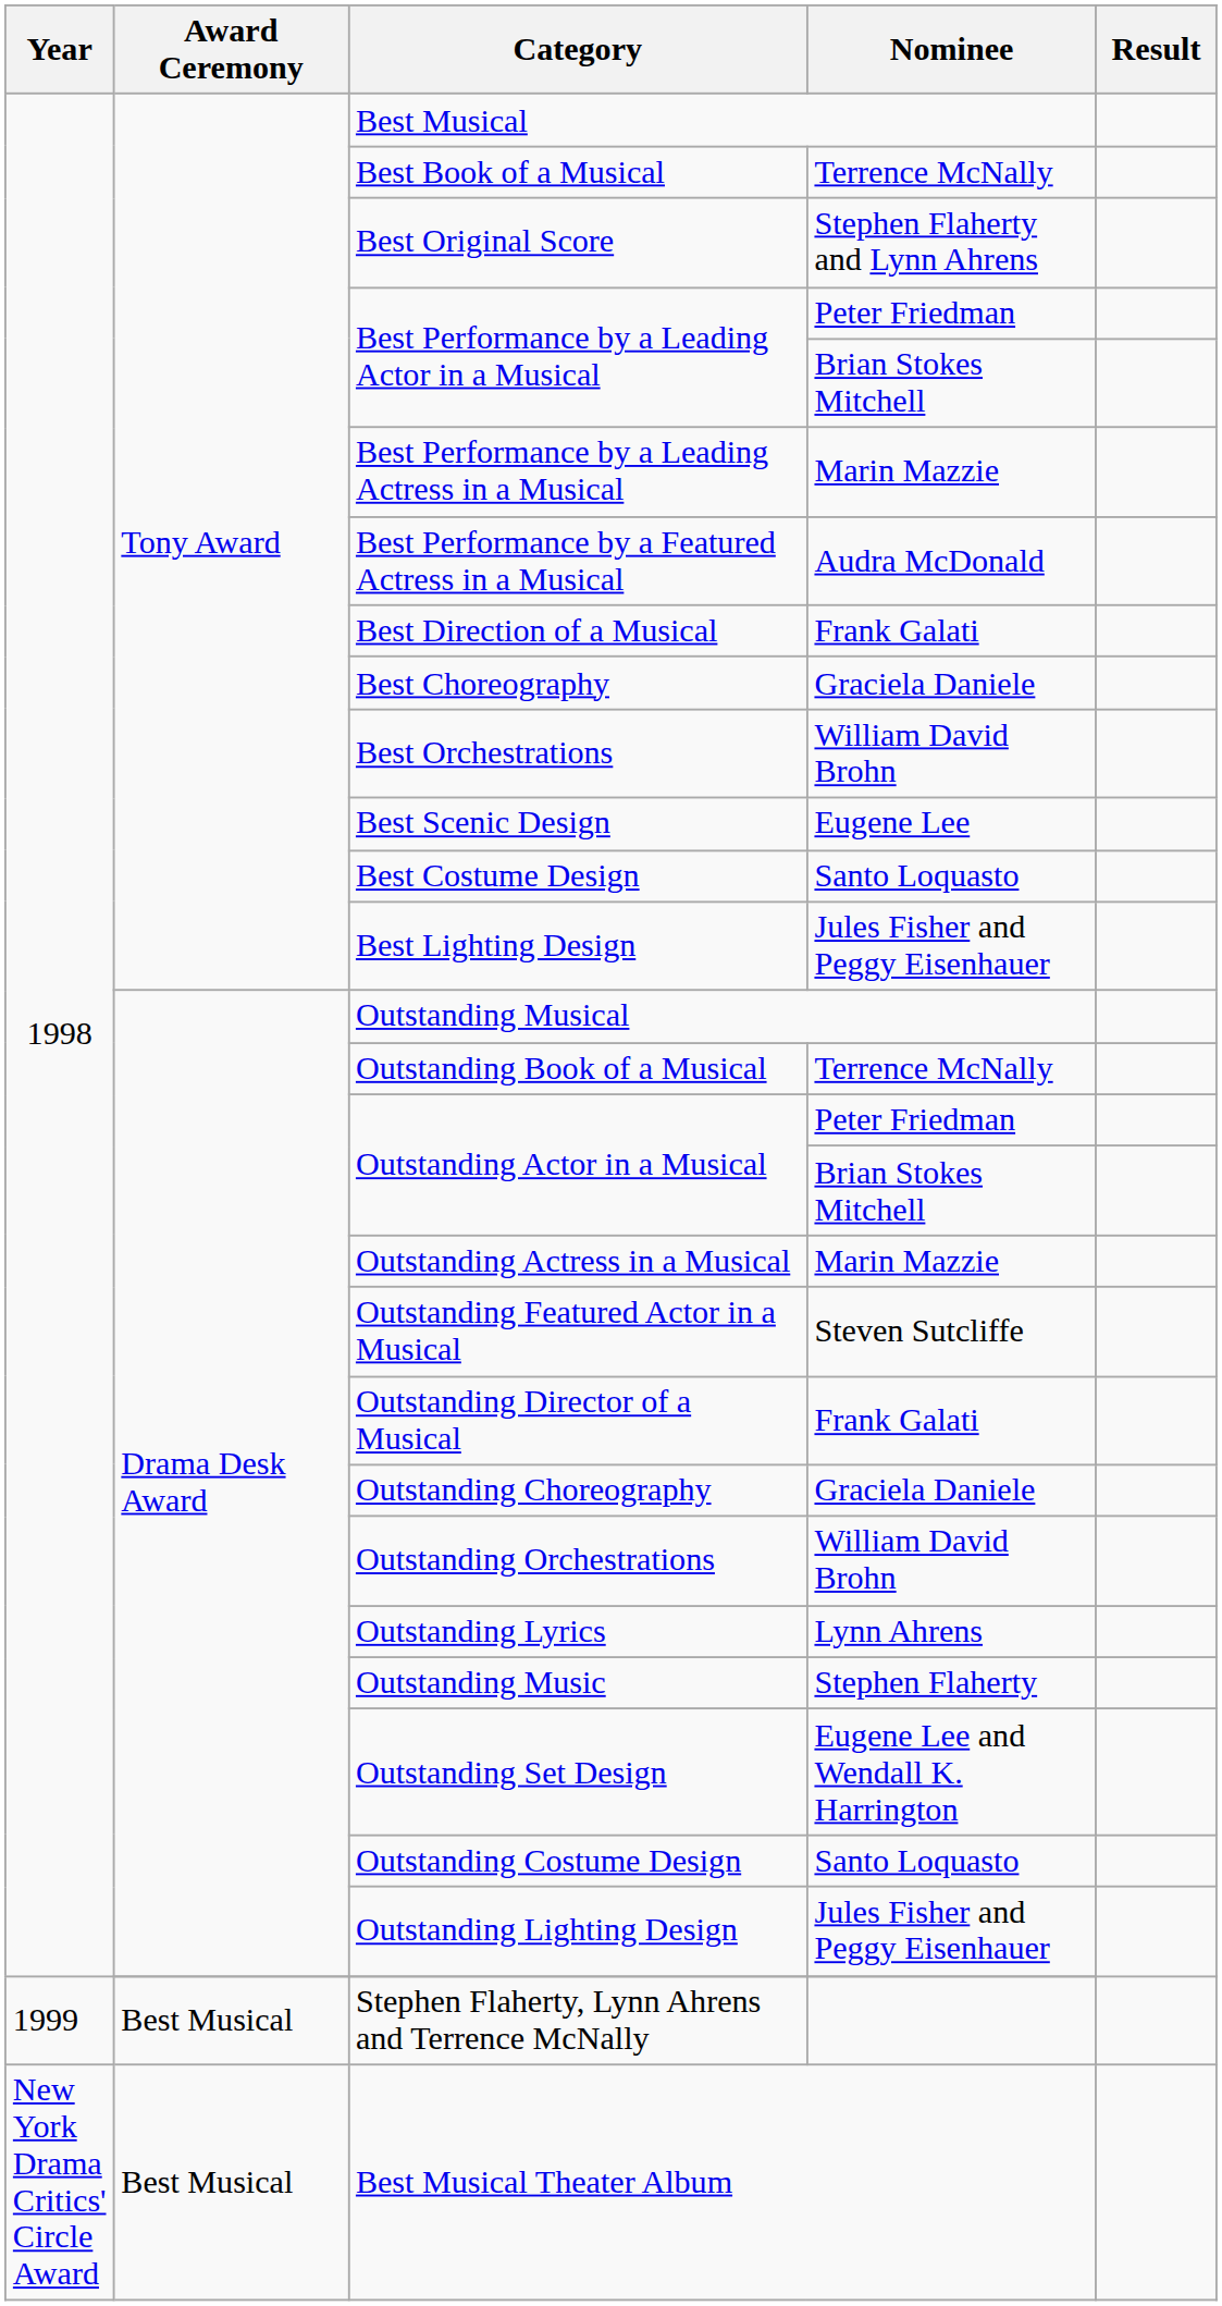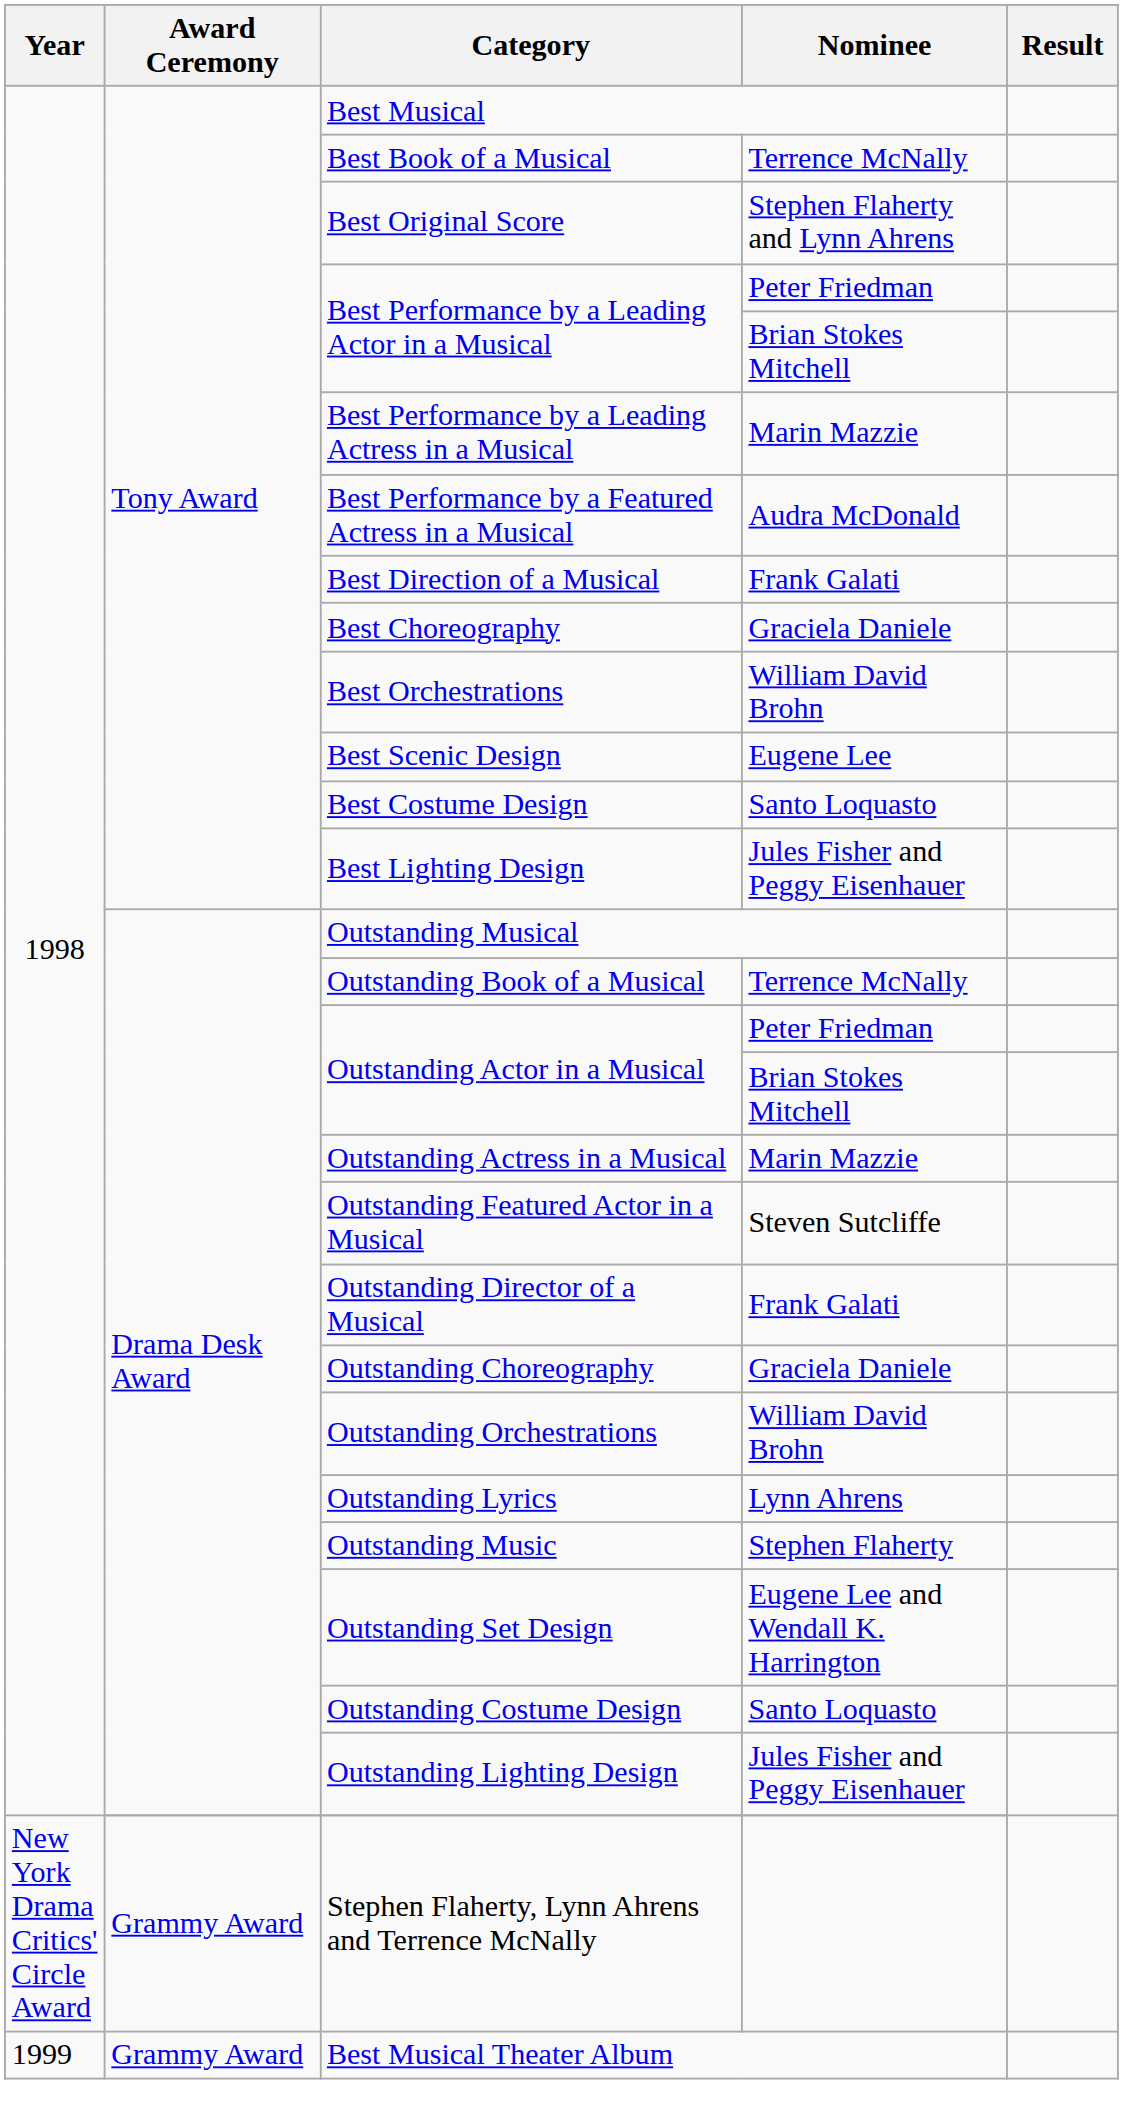 <table class="wikitable" width="95%">
 <tr>
 <th width="5%">Year</th>
 <th width="20%">Award Ceremony</th>
 <th width="40%">Category</th>
 <th width="25%">Nominee</th>
 <th width="10%">Result</th>
 </tr>
 <tr>
 <td rowspan="28" align="center">1998</td>
 <td rowspan="13"><a href='#'>Tony Award</a></td>
 <td colspan="2"><a href='#'>Best Musical</a></td>
 <td></td>
 </tr>
 <tr>
 <td><a href='#'>Best Book of a Musical</a></td>
 <td><a href='#'>Terrence McNally</a></td>
 <td></td>
 </tr>
 <tr>
 <td><a href='#'>Best Original Score</a></td>
 <td><a href='#'>Stephen Flaherty</a> and <a href='#'>Lynn Ahrens</a></td>
 <td></td>
 </tr>
 <tr>
 <td rowspan="2"><a href='#'>Best Performance by a Leading Actor in a Musical</a></td>
 <td><a href='#'>Peter Friedman</a></td>
 <td></td>
 </tr>
 <tr>
 <td><a href='#'>Brian Stokes Mitchell</a></td>
 <td></td>
 </tr>
 <tr>
 <td><a href='#'>Best Performance by a Leading Actress in a Musical</a></td>
 <td><a href='#'>Marin Mazzie</a></td>
 <td></td>
 </tr>
 <tr>
 <td><a href='#'>Best Performance by a Featured Actress in a Musical</a></td>
 <td><a href='#'>Audra McDonald</a></td>
 <td></td>
 </tr>
 <tr>
 <td><a href='#'>Best Direction of a Musical</a></td>
 <td><a href='#'>Frank Galati</a></td>
 <td></td>
 </tr>
 <tr>
 <td><a href='#'>Best Choreography</a></td>
 <td><a href='#'>Graciela Daniele</a></td>
 <td></td>
 </tr>
 <tr>
 <td><a href='#'>Best Orchestrations</a></td>
 <td><a href='#'>William David Brohn</a></td>
 <td></td>
 </tr>
 <tr>
 <td><a href='#'>Best Scenic Design</a></td>
 <td><a href='#'>Eugene Lee</a></td>
 <td></td>
 </tr>
 <tr>
 <td><a href='#'>Best Costume Design</a></td>
 <td><a href='#'>Santo Loquasto</a></td>
 <td></td>
 </tr>
 <tr>
 <td><a href='#'>Best Lighting Design</a></td>
 <td><a href='#'>Jules Fisher</a> and <a href='#'>Peggy Eisenhauer</a></td>
 <td></td>
 </tr>
 <tr>
 <td rowspan="14"><a href='#'>Drama Desk Award</a></td>
 <td colspan="2"><a href='#'>Outstanding Musical</a></td>
 <td></td>
 </tr>
 <tr>
 <td><a href='#'>Outstanding Book of a Musical</a></td>
 <td><a href='#'>Terrence McNally</a></td>
 <td></td>
 </tr>
 <tr>
 <td rowspan="2"><a href='#'>Outstanding Actor in a Musical</a></td>
 <td><a href='#'>Peter Friedman</a></td>
 <td></td>
 </tr>
 <tr>
 <td><a href='#'>Brian Stokes Mitchell</a></td>
 <td></td>
 </tr>
 <tr>
 <td><a href='#'>Outstanding Actress in a Musical</a></td>
 <td><a href='#'>Marin Mazzie</a></td>
 <td></td>
 </tr>
 <tr>
 <td><a href='#'>Outstanding Featured Actor in a Musical</a></td>
 <td>Steven Sutcliffe</td>
 <td></td>
 </tr>
 <tr>
 <td><a href='#'>Outstanding Director of a Musical</a></td>
 <td><a href='#'>Frank Galati</a></td>
 <td></td>
 </tr>
 <tr>
 <td><a href='#'>Outstanding Choreography</a></td>
 <td><a href='#'>Graciela Daniele</a></td>
 <td></td>
 </tr>
 <tr>
 <td><a href='#'>Outstanding Orchestrations</a></td>
 <td><a href='#'>William David Brohn</a></td>
 <td></td>
 </tr>
 <tr>
 <td><a href='#'>Outstanding Lyrics</a></td>
 <td><a href='#'>Lynn Ahrens</a></td>
 <td></td>
 </tr>
 <tr>
 <td><a href='#'>Outstanding Music</a></td>
 <td><a href='#'>Stephen Flaherty</a></td>
 <td></td>
 </tr>
 <tr>
 <td><a href='#'>Outstanding Set Design</a></td>
 <td><a href='#'>Eugene Lee</a> and <a href='#'>Wendall K. Harrington</a></td>
 <td></td>
 </tr>
 <tr>
 <td><a href='#'>Outstanding Costume Design</a></td>
 <td><a href='#'>Santo Loquasto</a></td>
 <td></td>
 </tr>
 <tr>
 <td><a href='#'>Outstanding Lighting Design</a></td>
 <td><a href='#'>Jules Fisher</a> and <a href='#'>Peggy Eisenhauer</a></td>
 <td></td>
 </tr>
 <tr>
 </tr>
 <tr>
-<td>1999</td>
-<td>Best Musical</td>
+<td><a href='#'>New York Drama Critics' Circle Award</a></td>
+<td><a href='#'>Grammy Award</a></td>
 <td>Stephen Flaherty, Lynn Ahrens and Terrence McNally</td>
 <td></td>
 </tr>
 <tr>
-<td><a href='#'>New York Drama Critics' Circle Award</a></td>
-<td>Best Musical</td>
+<td>1999</td>
+<td><a href='#'>Grammy Award</a></td>
 <td colspan="2"><a href='#'>Best Musical Theater Album</a></td>
 <td></td>
 </tr>
 </table>
